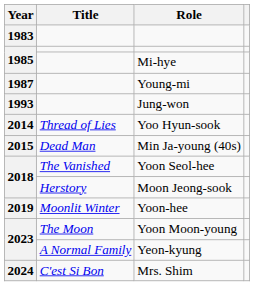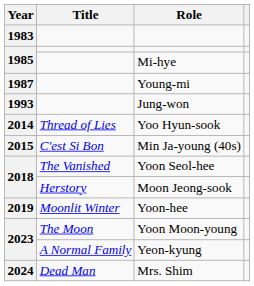 <table class="wikitable plainrowheaders sortable">
 <tr>
 <th scope="col">Year</th>
 <th scope="col">Title</th>
 <th scope="col">Role</th>
 <th scope="col" class="unsortable"></th>
 </tr>
 <tr>
 <th scope="row">1983</th>
 <td><em></em></td>
 <td></td>
 <td></td>
 </tr>
 <tr>
 <th scope="row" rowspan="2">1985</th>
 <td><em></em></td>
 <td></td>
 <td></td>
 </tr>
 <tr>
 <td><em></em></td>
 <td>Mi-hye</td>
 <td></td>
 </tr>
 <tr>
 <th scope="row">1987</th>
 <td><em></em></td>
 <td>Young-mi</td>
 <td></td>
 </tr>
 <tr>
 <th scope="row">1993</th>
 <td><em></em></td>
 <td>Jung-won</td>
 <td></td>
 </tr>
 <tr>
 <th scope="row">2014</th>
 <td><em><a href='#'>Thread of Lies</a></em></td>
 <td>Yoo Hyun-sook</td>
 <td></td>
 </tr>
 <tr>
 <th scope="row">2015</th>
-<td><em><a href='#'>Dead Man</a></em></td>
+<td><em><a href='#'>C'est Si Bon</a></em></td>
 <td>Min Ja-young (40s)</td>
 <td></td>
 </tr>
 <tr>
 <th scope="row" rowspan="2">2018</th>
 <td><em><a href='#'>The Vanished</a></em></td>
 <td>Yoon Seol-hee</td>
 <td></td>
 </tr>
 <tr>
 <td><em><a href='#'>Herstory</a></em></td>
 <td>Moon Jeong-sook</td>
 <td></td>
 </tr>
 <tr>
 <th scope="row">2019</th>
 <td><em><a href='#'>Moonlit Winter</a></em></td>
 <td>Yoon-hee</td>
 <td></td>
 </tr>
 <tr>
 <th scope="row" rowspan="2">2023</th>
 <td><em><a href='#'>The Moon</a></em></td>
 <td>Yoon Moon-young</td>
 <td style="text-align:center"></td>
 </tr>
 <tr>
 <td><em><a href='#'>A Normal Family</a></em></td>
 <td>Yeon-kyung</td>
 <td style="text-align:center"></td>
 </tr>
 <tr>
 <th scope="row">2024</th>
-<td><em><a href='#'>C'est Si Bon</a></em></td>
+<td><em><a href='#'>Dead Man</a></em></td>
 <td>Mrs. Shim</td>
 <td style="text-align:center"></td>
 </tr>
 </table>
